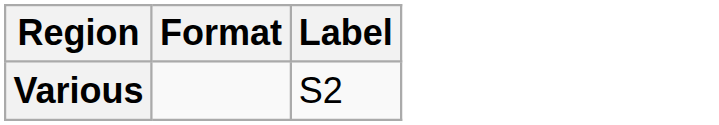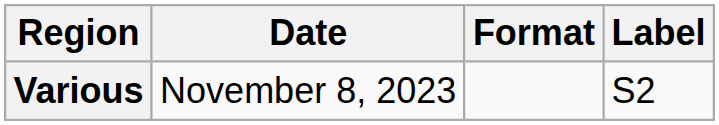 <table class="wikitable plainrowheaders">
 <tr>
 <th scope="col">Region</th>
+<th scope="col">Date</th>
 <th scope="col">Format</th>
 <th scope="col">Label</th>
 </tr>
 <tr>
 <th scope="row">Various</th>
+<td>November 8, 2023</td>
 <td></td>
 <td>S2</td>
 </tr>
 </table>
